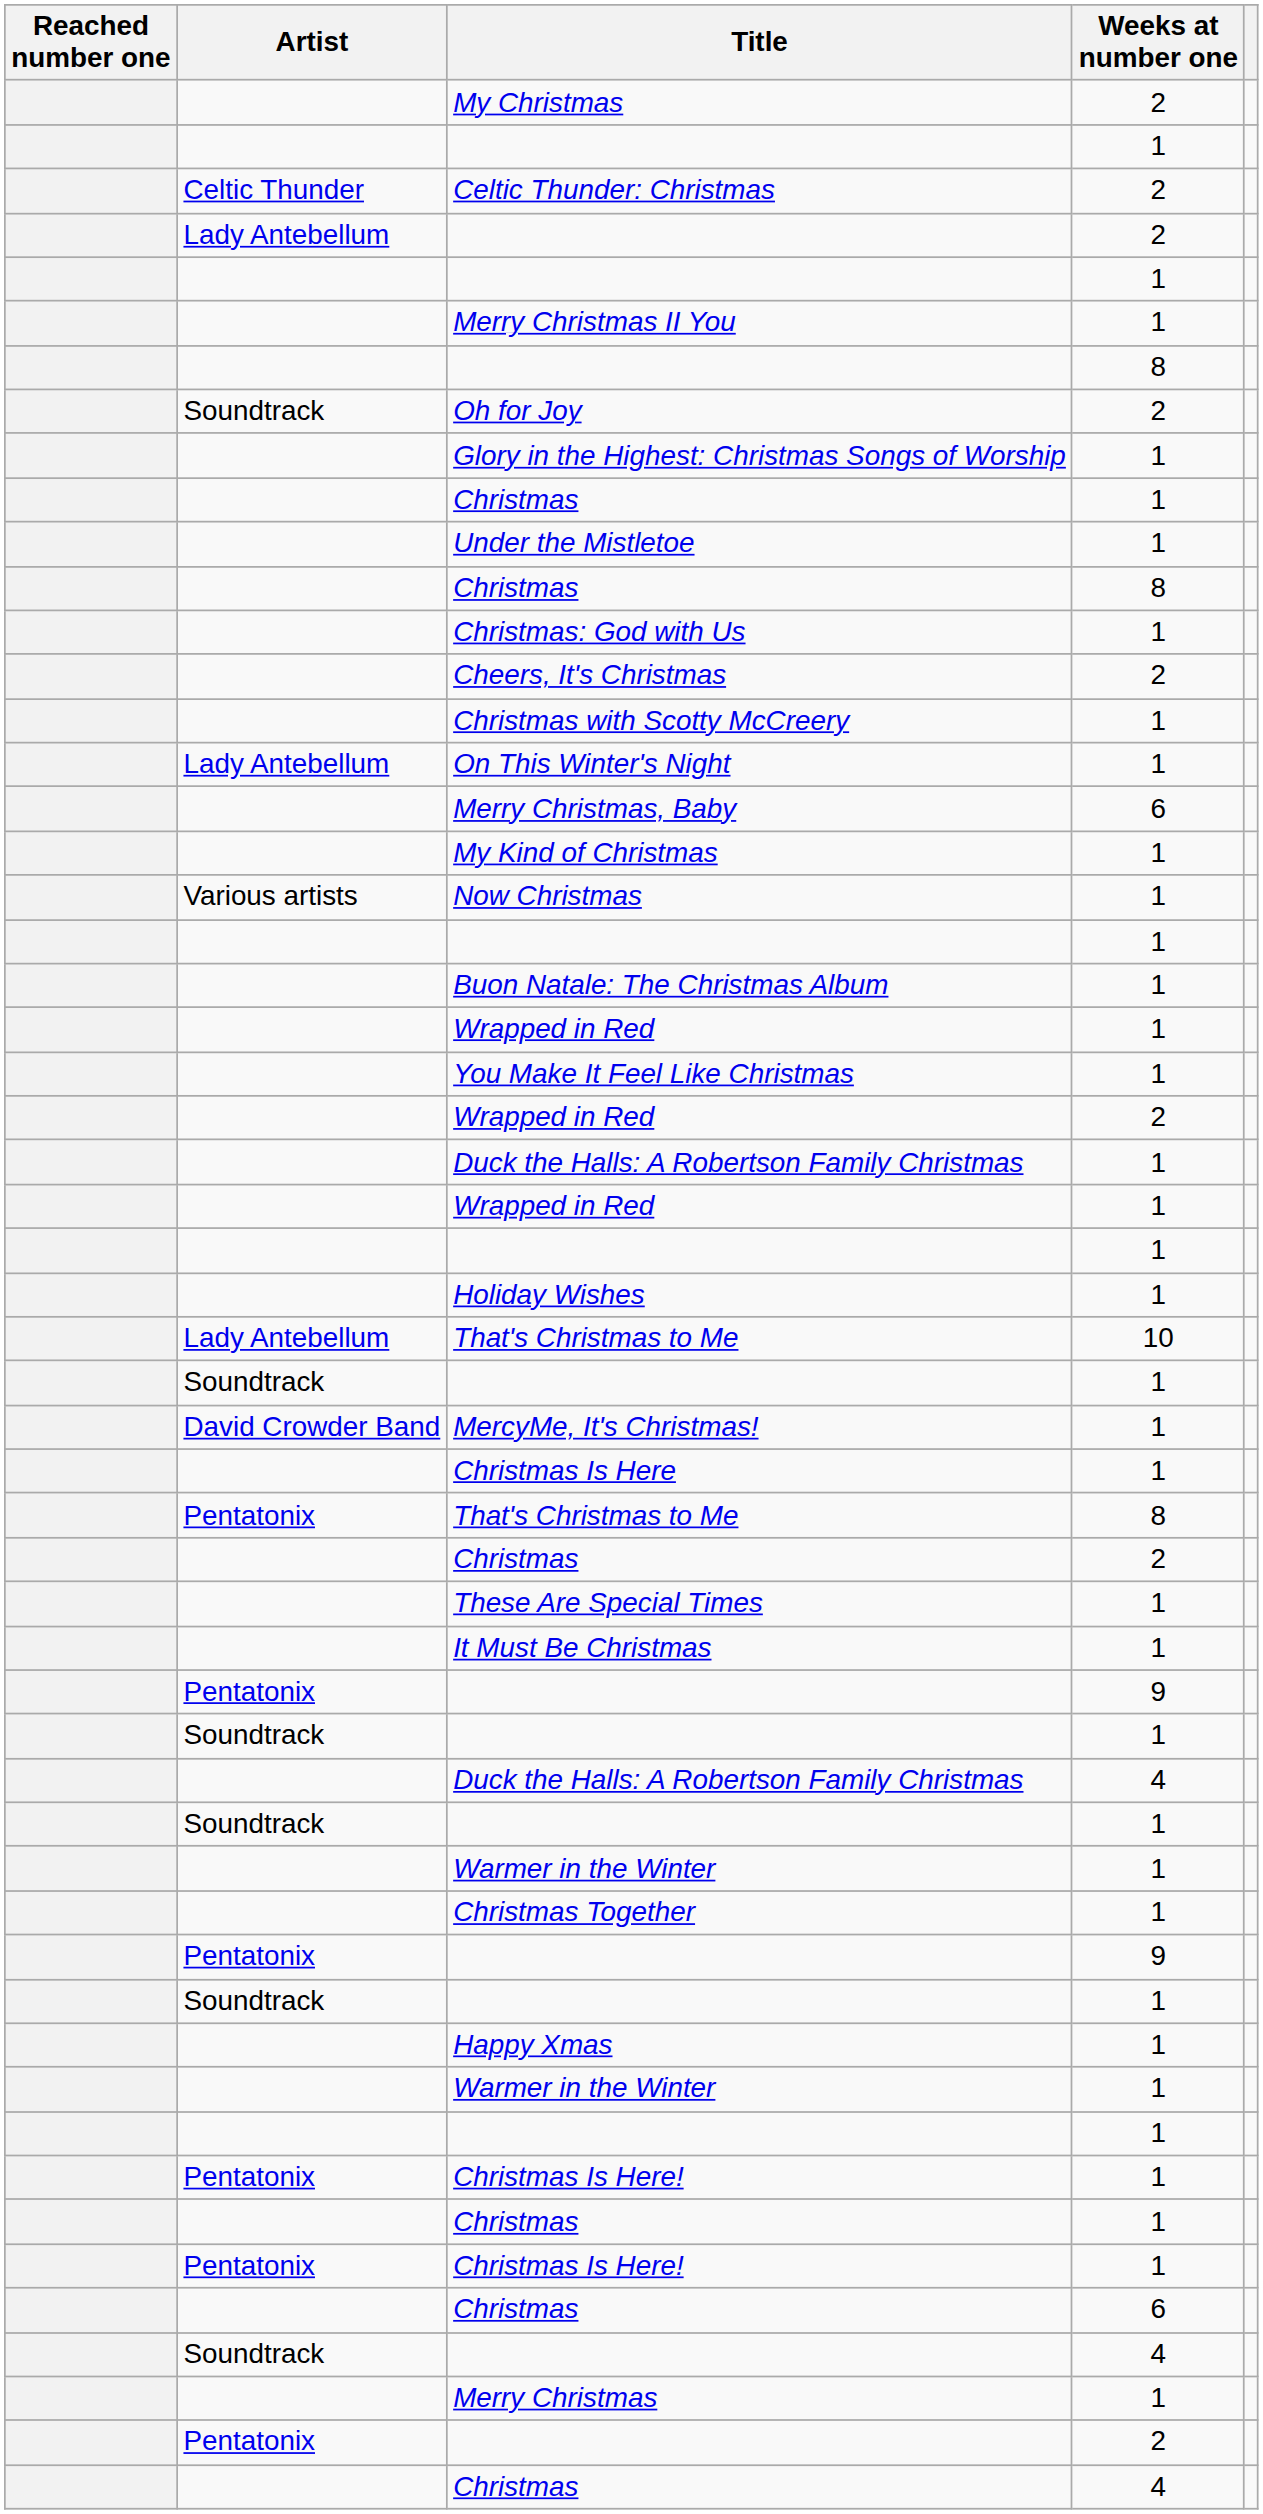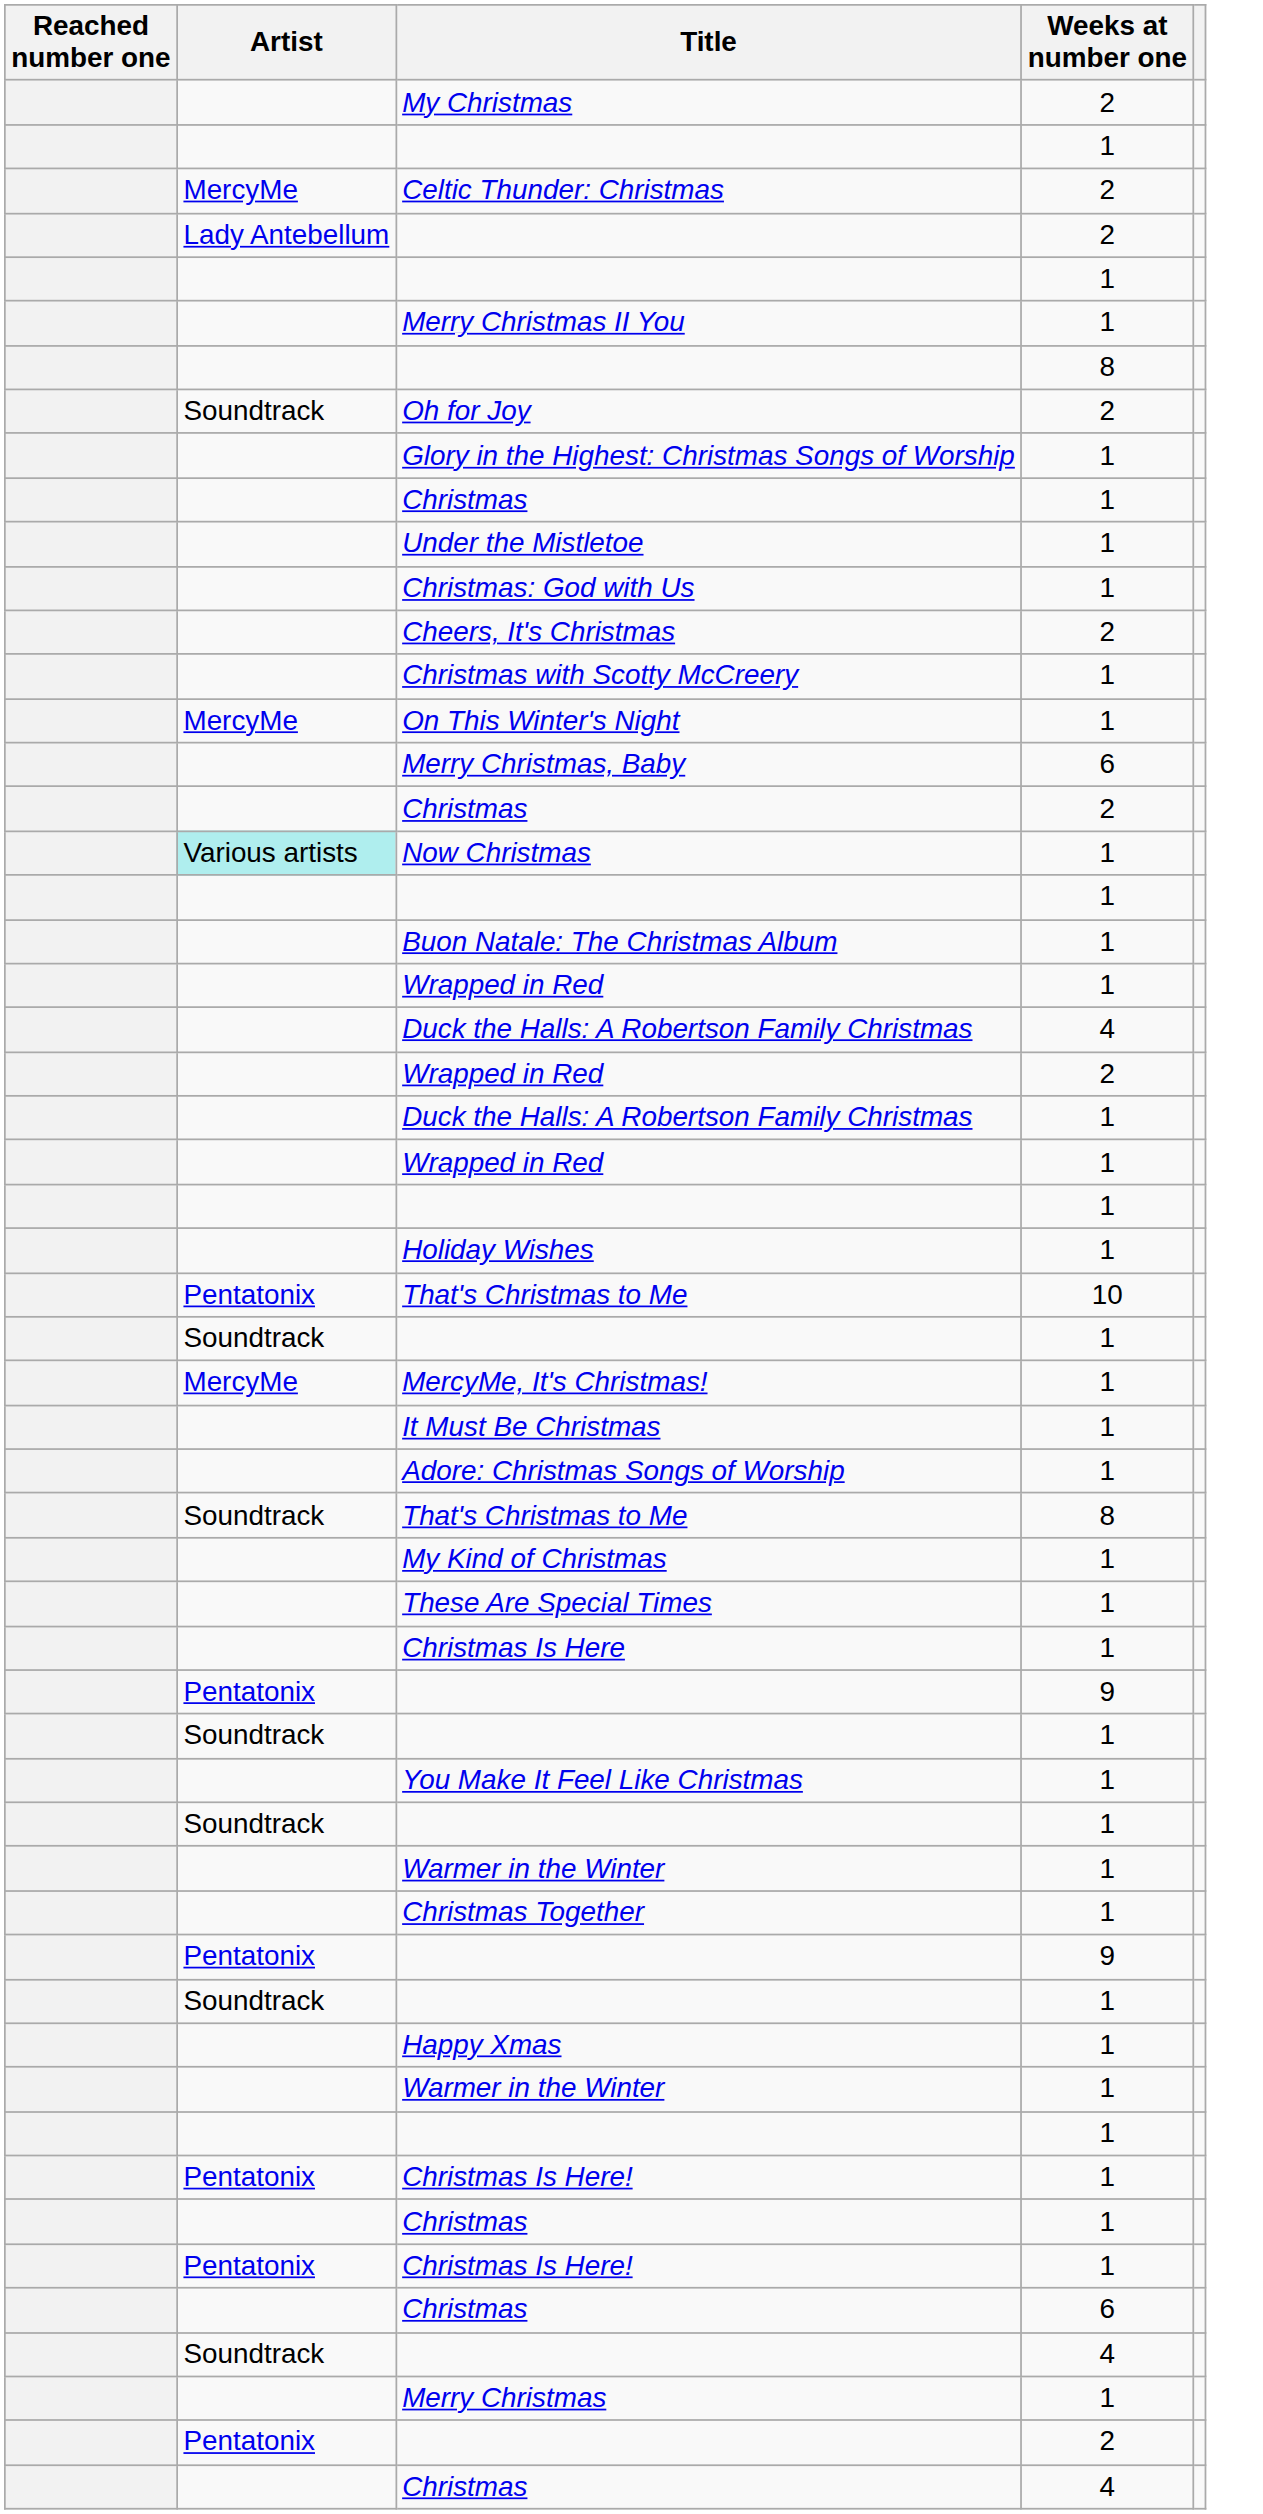 <table class="wikitable sortable plainrowheaders">
 <tr>
 <th scope=col>Reached<br>number one</th>
 <th scope=col>Artist</th>
 <th scope=col>Title</th>
 <th scope=col>Weeks at<br>number one</th>
 <th scope=col class=unsortable></th>
 </tr>
 <tr>
 <th scope="row"></th>
 <td></td>
 <td><em><a href='#'>My Christmas</a></em></td>
 <td align="center">2</td>
 <td style="text-align:center;"></td>
 </tr>
 <tr>
 <th scope="row"></th>
 <td></td>
 <td><em></em></td>
 <td align="center">1</td>
 <td style="text-align:center;"></td>
 </tr>
 <tr>
 <th scope="row"></th>
-<td><a href='#'>Celtic Thunder</a></td>
+<td><a href='#'>MercyMe</a></td>
 <td><em><a href='#'>Celtic Thunder: Christmas</a></em></td>
 <td align="center">2</td>
 <td style="text-align:center;"></td>
 </tr>
 <tr>
 <th scope="row"></th>
 <td><a href='#'>Lady Antebellum</a></td>
 <td><em></em></td>
 <td align="center">2</td>
 <td style="text-align:center;"></td>
 </tr>
 <tr>
 <th scope="row"></th>
 <td></td>
 <td><em></em></td>
 <td align="center">1</td>
 <td style="text-align:center;"></td>
 </tr>
 <tr>
 <th scope="row"></th>
 <td></td>
 <td><em><a href='#'>Merry Christmas II You</a></em></td>
 <td align="center">1</td>
 <td style="text-align:center;"></td>
 </tr>
 <tr>
 <th scope="row"></th>
 <td></td>
 <td><em></em></td>
 <td align="center">8</td>
 <td style="text-align:center;"></td>
 </tr>
 <tr>
 <th scope="row"></th>
 <td>Soundtrack</td>
 <td><em><a href='#'>Oh for Joy</a></em></td>
 <td align="center">2</td>
 <td style="text-align:center;"></td>
 </tr>
 <tr>
 <th scope="row"></th>
 <td></td>
 <td><em><a href='#'>Glory in the Highest: Christmas Songs of Worship</a></em></td>
 <td align="center">1</td>
 <td style="text-align:center;"></td>
 </tr>
 <tr>
 <th scope="row"></th>
 <td></td>
 <td><em><a href='#'>Christmas</a></em></td>
 <td align="center">1</td>
 <td style="text-align:center;"></td>
 </tr>
 <tr>
 <th scope="row"></th>
 <td></td>
 <td><em><a href='#'>Under the Mistletoe</a></em></td>
 <td align="center">1</td>
 <td style="text-align:center;"></td>
 </tr>
 <tr>
 <th scope="row"></th>
 <td></td>
-<td><em><a href='#'>Christmas</a></em></td>
-<td align="center">8</td>
-<td style="text-align:center;"></td>
-</tr>
-<tr>
-<th scope="row"></th>
-<td></td>
 <td><em><a href='#'>Christmas: God with Us</a></em></td>
 <td align="center">1</td>
 <td style="text-align:center;"></td>
 </tr>
 <tr>
 <th scope="row"></th>
 <td></td>
 <td><em><a href='#'>Cheers, It's Christmas</a></em></td>
 <td align="center">2</td>
 <td style="text-align:center;"></td>
 </tr>
 <tr>
 <th scope="row"></th>
 <td></td>
 <td><em><a href='#'>Christmas with Scotty McCreery</a></em></td>
 <td align="center">1</td>
 <td style="text-align:center;"></td>
 </tr>
 <tr>
 <th scope="row"></th>
-<td><a href='#'>Lady Antebellum</a></td>
+<td><a href='#'>MercyMe</a></td>
 <td><em><a href='#'>On This Winter's Night</a></em></td>
 <td align="center">1</td>
 <td style="text-align:center;"></td>
 </tr>
 <tr>
 <th scope="row"></th>
 <td></td>
 <td><em><a href='#'>Merry Christmas, Baby</a></em></td>
 <td align="center">6</td>
 <td style="text-align:center;"></td>
 </tr>
 <tr>
 <th scope="row"></th>
 <td></td>
-<td><em><a href='#'>My Kind of Christmas</a></em></td>
-<td align="center">1</td>
+<td><em><a href='#'>Christmas</a></em></td>
+<td align="center">2</td>
 <td style="text-align:center;"></td>
 </tr>
 <tr>
 <th scope="row"></th>
-<td>Various artists</td>
+<td style="background: paleturquoise;">Various artists</td>
 <td><em><a href='#'>Now Christmas</a></em></td>
 <td align="center">1</td>
 <td style="text-align:center;"></td>
 </tr>
 <tr>
 <th scope="row"></th>
 <td></td>
 <td><em></em></td>
 <td align="center">1</td>
 <td style="text-align:center;"></td>
 </tr>
 <tr>
 <th scope="row"></th>
 <td></td>
 <td><em><a href='#'>Buon Natale: The Christmas Album</a></em></td>
 <td align="center">1</td>
 <td style="text-align:center;"></td>
 </tr>
 <tr>
 <th scope="row"></th>
 <td></td>
 <td><em><a href='#'>Wrapped in Red</a></em></td>
 <td align="center">1</td>
 <td style="text-align:center;"></td>
 </tr>
 <tr>
 <th scope="row"></th>
 <td></td>
-<td><em><a href='#'>You Make It Feel Like Christmas</a></em></td>
-<td align="center">1</td>
+<td><em><a href='#'>Duck the Halls: A Robertson Family Christmas</a></em></td>
+<td align="center">4</td>
 <td style="text-align:center;"></td>
 </tr>
 <tr>
 <th scope="row"></th>
 <td></td>
 <td><em><a href='#'>Wrapped in Red</a></em></td>
 <td align="center">2</td>
 <td style="text-align:center;"></td>
 </tr>
 <tr>
 <th scope="row"></th>
 <td></td>
 <td><em><a href='#'>Duck the Halls: A Robertson Family Christmas</a></em></td>
 <td align="center">1</td>
 <td style="text-align:center;"></td>
 </tr>
 <tr>
 <th scope="row"></th>
 <td></td>
 <td><em><a href='#'>Wrapped in Red</a></em></td>
 <td align="center">1</td>
 <td style="text-align:center;"></td>
 </tr>
 <tr>
 <th scope="row"></th>
 <td></td>
 <td><em></em></td>
 <td align="center">1</td>
 <td style="text-align:center;"></td>
 </tr>
 <tr>
 <th scope="row"></th>
 <td></td>
 <td><em><a href='#'>Holiday Wishes</a></em></td>
 <td align="center">1</td>
 <td style="text-align:center;"></td>
 </tr>
 <tr>
 <th scope="row"></th>
-<td><a href='#'>Lady Antebellum</a></td>
+<td><a href='#'>Pentatonix</a></td>
 <td><em><a href='#'>That's Christmas to Me</a></em></td>
 <td align="center">10</td>
 <td style="text-align:center;"></td>
 </tr>
 <tr>
 <th scope="row"></th>
 <td>Soundtrack</td>
 <td><em></em></td>
 <td align="center">1</td>
 <td style="text-align:center;"></td>
 </tr>
 <tr>
 <th scope="row"></th>
-<td><a href='#'>David Crowder Band</a></td>
+<td><a href='#'>MercyMe</a></td>
 <td><em><a href='#'>MercyMe, It's Christmas!</a></em></td>
 <td align="center">1</td>
 <td style="text-align:center;"></td>
 </tr>
 <tr>
 <th scope="row"></th>
 <td></td>
-<td><em><a href='#'>Christmas Is Here</a></em></td>
+<td><em><a href='#'>It Must Be Christmas</a></em></td>
 <td align="center">1</td>
 <td style="text-align:center;"></td>
 </tr>
 <tr>
 <th scope="row"></th>
-<td><a href='#'>Pentatonix</a></td>
+<td></td>
+<td><em><a href='#'>Adore: Christmas Songs of Worship</a></em></td>
+<td align="center">1</td>
+<td style="text-align:center;"></td>
+</tr>
+<tr>
+<th scope="row"></th>
+<td>Soundtrack</td>
 <td><em><a href='#'>That's Christmas to Me</a></em></td>
 <td align="center">8</td>
 <td style="text-align:center;"></td>
 </tr>
 <tr>
 <th scope="row"></th>
 <td></td>
-<td><em><a href='#'>Christmas</a></em></td>
-<td align="center">2</td>
+<td><em><a href='#'>My Kind of Christmas</a></em></td>
+<td align="center">1</td>
 <td style="text-align:center;"></td>
 </tr>
 <tr>
 <th scope="row"></th>
 <td></td>
 <td><em><a href='#'>These Are Special Times</a></em></td>
 <td align="center">1</td>
 <td style="text-align:center;"></td>
 </tr>
 <tr>
 <th scope="row"></th>
 <td></td>
-<td><em><a href='#'>It Must Be Christmas</a></em></td>
+<td><em><a href='#'>Christmas Is Here</a></em></td>
 <td align="center">1</td>
 <td style="text-align:center;"></td>
 </tr>
 <tr>
 <th scope="row"></th>
 <td><a href='#'>Pentatonix</a></td>
 <td><em></em></td>
 <td align="center">9</td>
 <td style="text-align:center;"></td>
 </tr>
 <tr>
 <th scope="row"></th>
 <td>Soundtrack</td>
 <td><em></em></td>
 <td align="center">1</td>
 <td style="text-align:center;"></td>
 </tr>
 <tr>
 <th scope="row"></th>
 <td></td>
-<td><em><a href='#'>Duck the Halls: A Robertson Family Christmas</a></em></td>
-<td align="center">4</td>
+<td><em><a href='#'>You Make It Feel Like Christmas</a></em></td>
+<td align="center">1</td>
 <td style="text-align:center;"></td>
 </tr>
 <tr>
 <th scope="row"></th>
 <td>Soundtrack</td>
 <td><em></em></td>
 <td align="center">1</td>
 <td style="text-align:center;"></td>
 </tr>
 <tr>
 <th scope="row"></th>
 <td></td>
 <td><em><a href='#'>Warmer in the Winter</a></em></td>
 <td align="center">1</td>
 <td style="text-align:center;"></td>
 </tr>
 <tr>
 <th scope="row"></th>
 <td></td>
 <td><em><a href='#'>Christmas Together</a></em></td>
 <td align="center">1</td>
 <td style="text-align:center;"></td>
 </tr>
 <tr>
 <th scope="row"></th>
 <td><a href='#'>Pentatonix</a></td>
 <td><em></em></td>
 <td align="center">9</td>
 <td style="text-align:center;"></td>
 </tr>
 <tr>
 <th scope="row"></th>
 <td>Soundtrack</td>
 <td><em></em></td>
 <td align="center">1</td>
 <td style="text-align:center;"></td>
 </tr>
 <tr>
 <th scope="row"></th>
 <td></td>
 <td><em><a href='#'>Happy Xmas</a></em></td>
 <td align="center">1</td>
 <td style="text-align:center;"></td>
 </tr>
 <tr>
 <th scope="row"></th>
 <td></td>
 <td><em><a href='#'>Warmer in the Winter</a></em></td>
 <td align="center">1</td>
 <td style="text-align:center;"></td>
 </tr>
 <tr>
 <th scope="row"></th>
 <td></td>
 <td><em></em></td>
 <td align="center">1</td>
 <td style="text-align:center;"></td>
 </tr>
 <tr>
 <th scope="row"></th>
 <td><a href='#'>Pentatonix</a></td>
 <td><em><a href='#'>Christmas Is Here!</a></em></td>
 <td align="center">1</td>
 <td style="text-align:center;"></td>
 </tr>
 <tr>
 <th scope="row"></th>
 <td></td>
 <td><em><a href='#'>Christmas</a></em></td>
 <td align="center">1</td>
 <td style="text-align:center;"></td>
 </tr>
 <tr>
 <th scope="row"></th>
 <td><a href='#'>Pentatonix</a></td>
 <td><em><a href='#'>Christmas Is Here!</a></em></td>
 <td align="center">1</td>
 <td style="text-align:center;"></td>
 </tr>
 <tr>
 <th scope="row"></th>
 <td></td>
 <td><em><a href='#'>Christmas</a></em></td>
 <td align="center">6</td>
 <td style="text-align:center;"></td>
 </tr>
 <tr>
 <th scope="row"></th>
 <td>Soundtrack</td>
 <td><em></em></td>
 <td align="center">4</td>
 <td style="text-align:center;"></td>
 </tr>
 <tr>
 <th scope="row"></th>
 <td></td>
 <td><em><a href='#'>Merry Christmas</a></em></td>
 <td align="center">1</td>
 <td style="text-align:center;"></td>
 </tr>
 <tr>
 <th scope="row"></th>
 <td><a href='#'>Pentatonix</a></td>
 <td><em></em></td>
 <td align="center">2</td>
 <td style="text-align:center;"></td>
 </tr>
 <tr>
 <th scope="row"></th>
 <td></td>
 <td><em><a href='#'>Christmas</a></em></td>
 <td align="center">4</td>
 <td style="text-align:center;"></td>
 </tr>
 </table>
